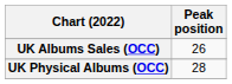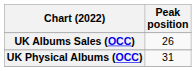 <table class="wikitable sortable plainrowheaders" style="text-align:center">
 <tr>
 <th scope="col">Chart (2022)</th>
 <th scope="col">Peak<br>position</th>
 </tr>
 <tr>
 </tr>
 <tr>
 </tr>
 <tr>
 <th scope="row">UK Albums Sales (<a href='#'>OCC</a>)</th>
 <td>26</td>
 </tr>
 <tr>
 </tr>
 <tr>
 </tr>
 <tr>
 <th scope="row">UK Physical Albums (<a href='#'>OCC</a>)</th>
-<td>28</td>
+<td>31</td>
 </tr>
 <tr>
 </tr>
 </table>
